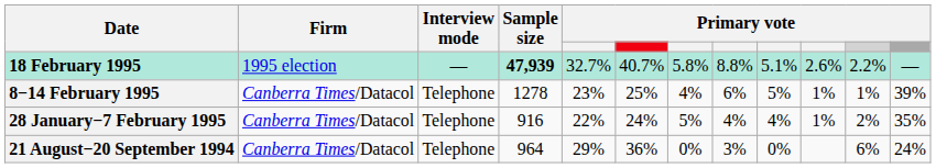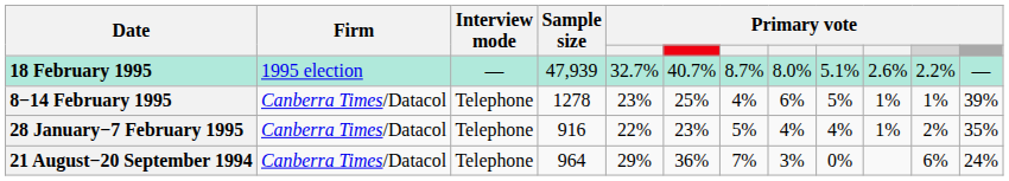 <table class="nowrap wikitable sortable tpl-blanktable" style=text-align:center;font-size:100%>
 <tr>
 <th rowspan=2>Date</th>
 <th rowspan=2>Firm</th>
 <th rowspan=2 class=unsortable>Interview<br>mode</th>
 <th rowspan=2 class=unsortable>Sample<br>size</th>
 <th colspan="9">Primary vote</th>
 </tr>
 <tr>
 <th class="unsortable" style=background:></th>
 <th class="unsortable" style="background:#F00011"></th>
 <th class="unsortable" style=background:></th>
 <th class="unsortable" style=background:></th>
 <th class="unsortable" style=background:></th>
 <th class=unsortable style=background:></th>
 <th class=unsortable style=background:lightgray></th>
 <th class=unsortable style=background:darkgrey></th>
 </tr>
 <tr style=background:#b0e9db>
 <td style=text-align:left><strong>18 February 1995</strong></td>
 <td style=text-align:left><a href='#'>1995 election</a></td>
 <td>—</td>
-<td><strong>47,939</strong></td>
+<td>47,939</td>
 <td>32.7%</td>
 <td>40.7%</td>
-<td>5.8%</td>
-<td>8.8%</td>
+<td>8.7%</td>
+<td>8.0%</td>
 <td>5.1%</td>
 <td>2.6%</td>
 <td>2.2%</td>
 <td>—</td>
 </tr>
 <tr>
 <th style=text-align:left>8−14 February 1995</th>
 <td style=text-align:left><em><a href='#'>Canberra Times</a></em>/Datacol</td>
 <td>Telephone</td>
 <td>1278</td>
 <td>23%</td>
 <td>25%</td>
 <td>4%</td>
 <td>6%</td>
 <td>5%</td>
 <td>1%</td>
 <td>1%</td>
 <td>39%</td>
 </tr>
 <tr>
 <th style=text-align:left>28 January−7 February 1995</th>
 <td style=text-align:left><em><a href='#'>Canberra Times</a></em>/Datacol</td>
 <td>Telephone</td>
 <td>916</td>
 <td>22%</td>
-<td>24%</td>
+<td>23%</td>
 <td>5%</td>
 <td>4%</td>
 <td>4%</td>
 <td>1%</td>
 <td>2%</td>
 <td>35%</td>
 </tr>
 <tr>
 <th style=text-align:left>21 August−20 September 1994</th>
 <td style=text-align:left><em><a href='#'>Canberra Times</a></em>/Datacol</td>
 <td>Telephone</td>
 <td>964</td>
 <td>29%</td>
 <td>36%</td>
-<td>0%</td>
+<td>7%</td>
 <td>3%</td>
 <td>0%</td>
 <td></td>
 <td>6%</td>
 <td>24%</td>
 </tr>
 </table>
